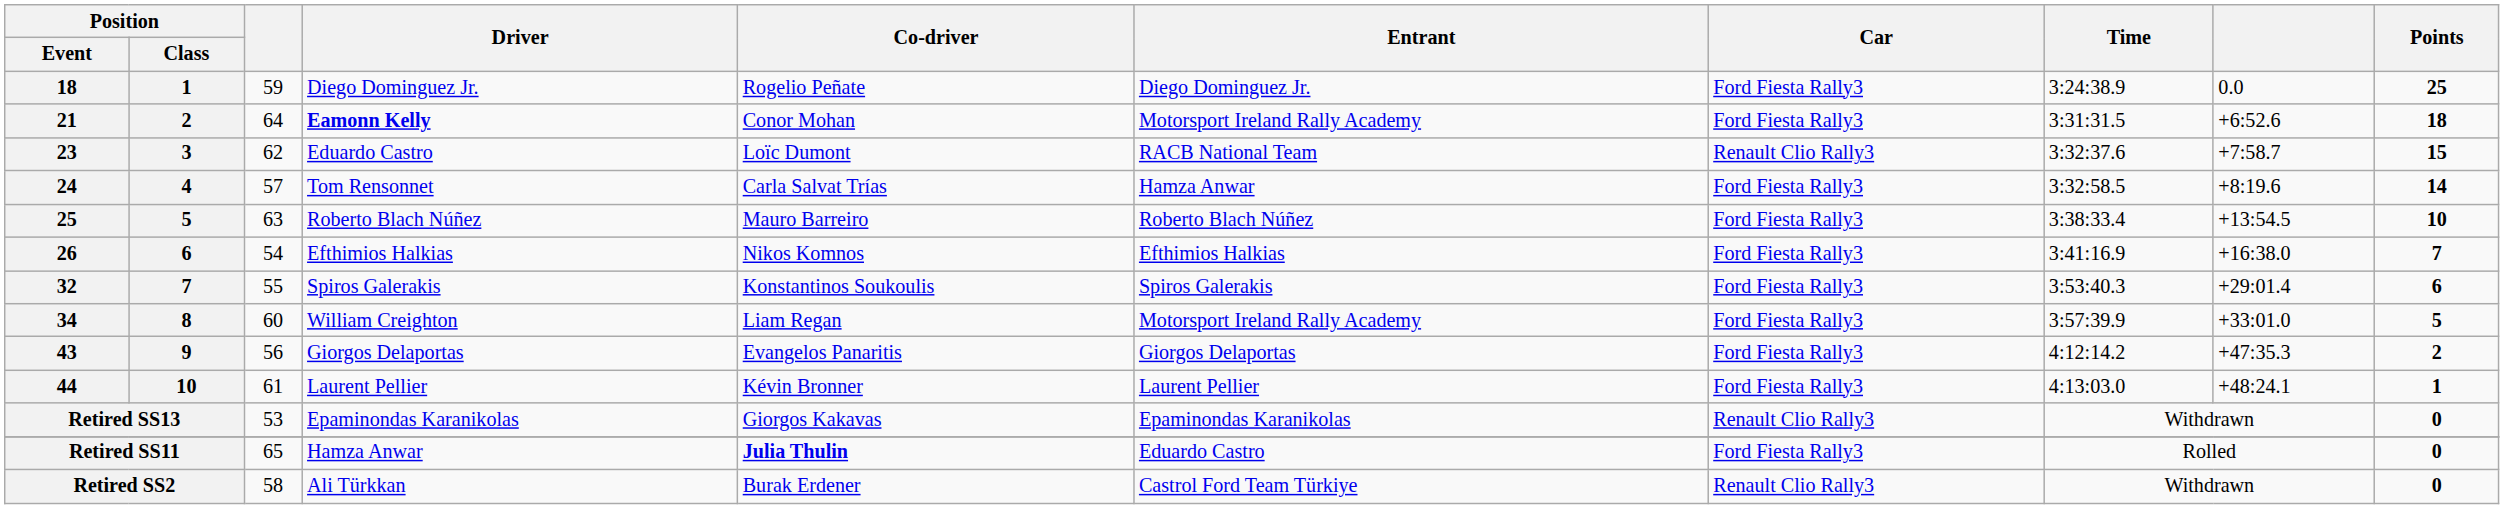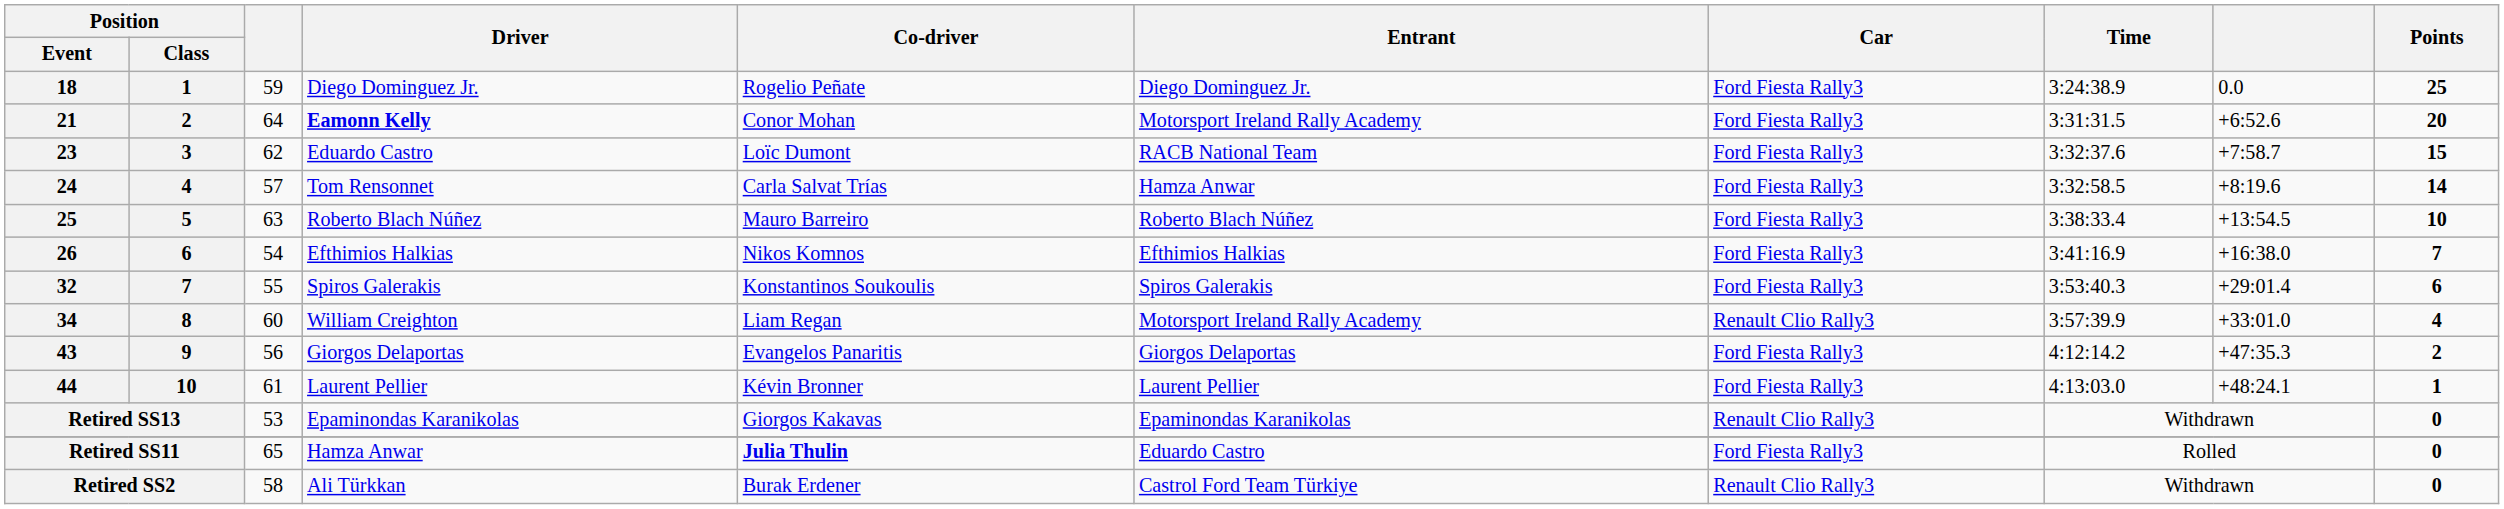 <table class="wikitable" width=85% style="font-size: 85%;">
 <tr>
 <th colspan="2">Position</th>
 <th rowspan="2"></th>
 <th rowspan="2">Driver</th>
 <th rowspan="2">Co-driver</th>
 <th rowspan="2">Entrant</th>
 <th rowspan="2">Car</th>
 <th rowspan="2">Time</th>
 <th rowspan="2"></th>
 <th rowspan="2">Points</th>
 </tr>
 <tr>
 <th>Event</th>
 <th>Class</th>
 </tr>
 <tr>
 <th>18</th>
 <th>1</th>
 <td align="center">59</td>
 <td><a href='#'>Diego Dominguez Jr.</a></td>
 <td><a href='#'>Rogelio Peñate</a></td>
 <td><a href='#'>Diego Dominguez Jr.</a></td>
 <td><a href='#'>Ford Fiesta Rally3</a></td>
 <td>3:24:38.9</td>
 <td>0.0</td>
 <td align="center"><strong>25</strong></td>
 </tr>
 <tr>
 <th>21</th>
 <th>2</th>
 <td align="center">64</td>
 <td><strong><a href='#'>Eamonn Kelly</a></strong></td>
 <td><a href='#'>Conor Mohan</a></td>
 <td><a href='#'>Motorsport Ireland Rally Academy</a></td>
 <td><a href='#'>Ford Fiesta Rally3</a></td>
 <td>3:31:31.5</td>
 <td>+6:52.6</td>
-<td align="center"><strong>18</strong></td>
+<td align="center"><strong>20</strong></td>
 </tr>
 <tr>
 <th>23</th>
 <th>3</th>
 <td align="center">62</td>
 <td><a href='#'>Eduardo Castro</a></td>
 <td><a href='#'>Loïc Dumont</a></td>
 <td><a href='#'>RACB National Team</a></td>
-<td><a href='#'>Renault Clio Rally3</a></td>
+<td><a href='#'>Ford Fiesta Rally3</a></td>
 <td>3:32:37.6</td>
 <td>+7:58.7</td>
 <td align="center"><strong>15</strong></td>
 </tr>
 <tr>
 <th>24</th>
 <th>4</th>
 <td align="center">57</td>
 <td><a href='#'>Tom Rensonnet</a></td>
 <td><a href='#'>Carla Salvat Trías</a></td>
 <td><a href='#'>Hamza Anwar</a></td>
 <td><a href='#'>Ford Fiesta Rally3</a></td>
 <td>3:32:58.5</td>
 <td>+8:19.6</td>
 <td align="center"><strong>14</strong></td>
 </tr>
 <tr>
 <th>25</th>
 <th>5</th>
 <td align="center">63</td>
 <td><a href='#'>Roberto Blach Núñez</a></td>
 <td><a href='#'>Mauro Barreiro</a></td>
 <td><a href='#'>Roberto Blach Núñez</a></td>
 <td><a href='#'>Ford Fiesta Rally3</a></td>
 <td>3:38:33.4</td>
 <td>+13:54.5</td>
 <td align="center"><strong>10</strong></td>
 </tr>
 <tr>
 <th>26</th>
 <th>6</th>
 <td align="center">54</td>
 <td><a href='#'>Efthimios Halkias</a></td>
 <td><a href='#'>Nikos Komnos</a></td>
 <td><a href='#'>Efthimios Halkias</a></td>
 <td><a href='#'>Ford Fiesta Rally3</a></td>
 <td>3:41:16.9</td>
 <td>+16:38.0</td>
 <td align="center"><strong>7</strong></td>
 </tr>
 <tr>
 <th>32</th>
 <th>7</th>
 <td align="center">55</td>
 <td><a href='#'>Spiros Galerakis</a></td>
 <td><a href='#'>Konstantinos Soukoulis</a></td>
 <td><a href='#'>Spiros Galerakis</a></td>
 <td><a href='#'>Ford Fiesta Rally3</a></td>
 <td>3:53:40.3</td>
 <td>+29:01.4</td>
 <td align="center"><strong>6</strong></td>
 </tr>
 <tr>
 <th>34</th>
 <th>8</th>
 <td align="center">60</td>
 <td><a href='#'>William Creighton</a></td>
 <td><a href='#'>Liam Regan</a></td>
 <td><a href='#'>Motorsport Ireland Rally Academy</a></td>
-<td><a href='#'>Ford Fiesta Rally3</a></td>
+<td><a href='#'>Renault Clio Rally3</a></td>
 <td>3:57:39.9</td>
 <td>+33:01.0</td>
-<td align="center"><strong>5</strong></td>
+<td align="center"><strong>4</strong></td>
 </tr>
 <tr>
 <th>43</th>
 <th>9</th>
 <td align="center">56</td>
 <td><a href='#'>Giorgos Delaportas</a></td>
 <td><a href='#'>Evangelos Panaritis</a></td>
 <td><a href='#'>Giorgos Delaportas</a></td>
 <td><a href='#'>Ford Fiesta Rally3</a></td>
 <td>4:12:14.2</td>
 <td>+47:35.3</td>
 <td align="center"><strong>2</strong></td>
 </tr>
 <tr>
 <th>44</th>
 <th>10</th>
 <td align="center">61</td>
 <td><a href='#'>Laurent Pellier</a></td>
 <td><a href='#'>Kévin Bronner</a></td>
 <td><a href='#'>Laurent Pellier</a></td>
 <td><a href='#'>Ford Fiesta Rally3</a></td>
 <td>4:13:03.0</td>
 <td>+48:24.1</td>
 <td align="center"><strong>1</strong></td>
 </tr>
 <tr>
 <th colspan="2">Retired SS13</th>
 <td align="center">53</td>
 <td><a href='#'>Epaminondas Karanikolas</a></td>
 <td><a href='#'>Giorgos Kakavas</a></td>
 <td><a href='#'>Epaminondas Karanikolas</a></td>
 <td><a href='#'>Renault Clio Rally3</a></td>
 <td align="center" colspan="2">Withdrawn</td>
 <td align="center"><strong>0</strong></td>
 </tr>
 <tr>
 </tr>
 <tr>
 <th colspan="2">Retired SS11</th>
 <td align="center">65</td>
 <td><a href='#'>Hamza Anwar</a></td>
 <td><strong><a href='#'>Julia Thulin</a></strong></td>
 <td><a href='#'>Eduardo Castro</a></td>
 <td><a href='#'>Ford Fiesta Rally3</a></td>
 <td align="center" colspan="2">Rolled</td>
 <td align="center"><strong>0</strong></td>
 </tr>
 <tr>
 <th colspan="2">Retired SS2</th>
 <td align="center">58</td>
 <td><a href='#'>Ali Türkkan</a></td>
 <td><a href='#'>Burak Erdener</a></td>
 <td><a href='#'>Castrol Ford Team Türkiye</a></td>
 <td><a href='#'>Renault Clio Rally3</a></td>
 <td align="center" colspan="2">Withdrawn</td>
 <td align="center"><strong>0</strong></td>
 </tr>
 </table>
